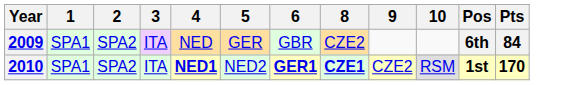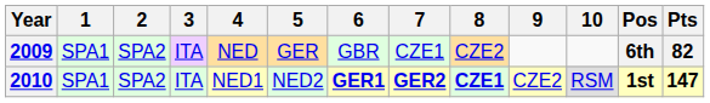 <table class="wikitable" style="text-align:center">
 <tr>
 <th>Year</th>
 <th>1</th>
 <th>2</th>
 <th>3</th>
 <th>4</th>
 <th>5</th>
 <th>6</th>
+<th>7</th>
 <th>8</th>
 <th>9</th>
 <th>10</th>
 <th>Pos</th>
 <th>Pts</th>
 </tr>
 <tr>
 <th><a href='#'>2009</a></th>
 <td style="background:#dfffdf;"><a href='#'>SPA1</a><br></td>
 <td style="background:#dfffdf;"><a href='#'>SPA2</a><br></td>
 <td style="background:#efcfff;"><a href='#'>ITA</a><br></td>
 <td style="background:#ffdf9f;"><a href='#'>NED</a><br></td>
 <td style="background:#ffdf9f;"><a href='#'>GER</a><br></td>
 <td style="background:#dfffdf;"><a href='#'>GBR</a><br></td>
+<td style="background:#dfffdf;"><a href='#'>CZE1</a><br></td>
 <td style="background:#ffdf9f;"><a href='#'>CZE2</a><br></td>
 <td></td>
 <td></td>
 <th>6th</th>
-<th>84</th>
+<th>82</th>
 </tr>
 <tr>
 <th><a href='#'>2010</a></th>
 <td style="background:#dfffdf;"><a href='#'>SPA1</a><br></td>
 <td style="background:#dfffdf;"><a href='#'>SPA2</a><br></td>
 <td style="background:#dfffdf;"><a href='#'>ITA</a><br></td>
-<td style="background:#ffffbf;"><strong><a href='#'>NED1</a><br></strong></td>
+<td style="background:#ffffbf;"><a href='#'>NED1</a><br></td>
 <td style="background:#dfffdf;"><a href='#'>NED2</a><br></td>
 <td style="background:#ffffbf;"><strong><a href='#'>GER1</a></strong><br></td>
+<td style="background:#ffffbf;"><strong><a href='#'>GER2</a></strong><br></td>
 <td style="background:#dfffdf;"><strong><a href='#'>CZE1</a><br></strong></td>
 <td style="background:#ffffbf;"><a href='#'>CZE2</a><br></td>
 <td style="background:#dfdfdf;"><a href='#'>RSM</a><br></td>
 <th style="background:#ffffbf;">1st</th>
-<th style="background:#ffffbf;">170</th>
+<th style="background:#ffffbf;">147</th>
 </tr>
 </table>
